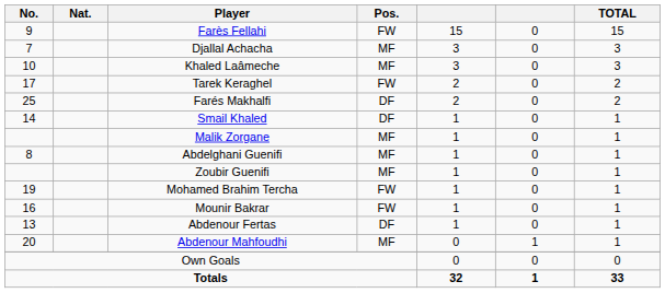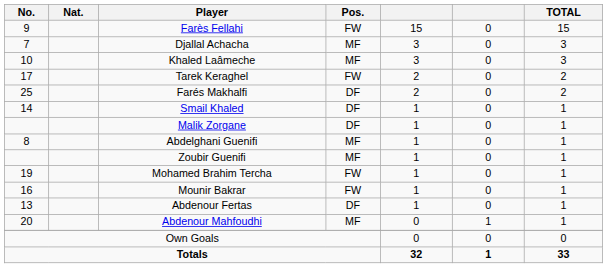 <table class="wikitable sortable alternance"  style="font-size:85%; text-align:center; line-height:14px; width:60%;">
 <tr>
 <th width=10>No.</th>
 <th width=10>Nat.</th>
 <th width=140>Player</th>
 <th width=10>Pos.</th>
 <th width=40></th>
 <th width=40></th>
 <th width=40>TOTAL</th>
 </tr>
 <tr>
 <td>9</td>
 <td></td>
 <td><a href='#'>Farès Fellahi</a></td>
 <td>FW</td>
 <td>15</td>
 <td>0</td>
 <td>15</td>
 </tr>
 <tr>
 <td>7</td>
 <td></td>
 <td>Djallal Achacha</td>
 <td>MF</td>
 <td>3</td>
 <td>0</td>
 <td>3</td>
 </tr>
 <tr>
 <td>10</td>
 <td></td>
 <td>Khaled Laâmeche</td>
 <td>MF</td>
 <td>3</td>
 <td>0</td>
 <td>3</td>
 </tr>
 <tr>
 <td>17</td>
 <td></td>
 <td>Tarek Keraghel</td>
 <td>FW</td>
 <td>2</td>
 <td>0</td>
 <td>2</td>
 </tr>
 <tr>
 <td>25</td>
 <td></td>
 <td>Farés Makhalfi</td>
 <td>DF</td>
 <td>2</td>
 <td>0</td>
 <td>2</td>
 </tr>
 <tr>
 <td>14</td>
 <td></td>
 <td><a href='#'>Smail Khaled</a></td>
 <td>DF</td>
 <td>1</td>
 <td>0</td>
 <td>1</td>
 </tr>
 <tr>
 <td></td>
 <td></td>
 <td><a href='#'>Malik Zorgane</a></td>
-<td>MF</td>
+<td>DF</td>
 <td>1</td>
 <td>0</td>
 <td>1</td>
 </tr>
 <tr>
 <td>8</td>
 <td></td>
 <td>Abdelghani Guenifi</td>
 <td>MF</td>
 <td>1</td>
 <td>0</td>
 <td>1</td>
 </tr>
 <tr>
 <td></td>
 <td></td>
 <td>Zoubir Guenifi</td>
 <td>MF</td>
 <td>1</td>
 <td>0</td>
 <td>1</td>
 </tr>
 <tr>
 <td>19</td>
 <td></td>
 <td>Mohamed Brahim Tercha</td>
 <td>FW</td>
 <td>1</td>
 <td>0</td>
 <td>1</td>
 </tr>
 <tr>
 <td>16</td>
 <td></td>
 <td>Mounir Bakrar</td>
 <td>FW</td>
 <td>1</td>
 <td>0</td>
 <td>1</td>
 </tr>
 <tr>
 <td>13</td>
 <td></td>
 <td>Abdenour Fertas</td>
 <td>DF</td>
 <td>1</td>
 <td>0</td>
 <td>1</td>
 </tr>
 <tr>
 <td>20</td>
 <td></td>
 <td><a href='#'>Abdenour Mahfoudhi</a></td>
 <td>MF</td>
 <td>0</td>
 <td>1</td>
 <td>1</td>
 </tr>
 <tr>
 </tr>
 <tr class="sortbottom">
 <td colspan="4">Own Goals</td>
 <td>0</td>
 <td>0</td>
 <td>0</td>
 </tr>
 <tr class="sortbottom">
 <td colspan="4"><strong>Totals</strong></td>
 <td><strong>32</strong></td>
 <td><strong>1</strong></td>
 <td><strong>33</strong></td>
 </tr>
 </table>
